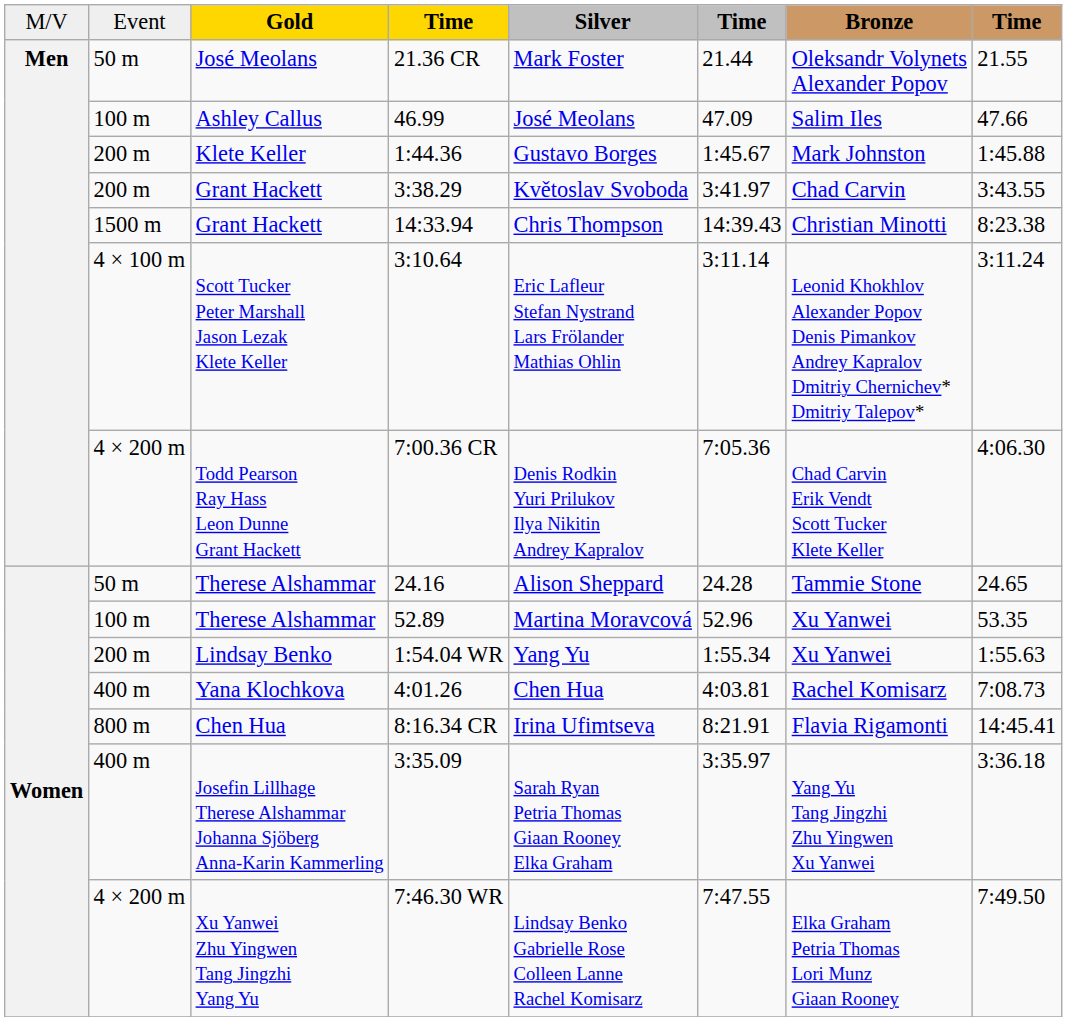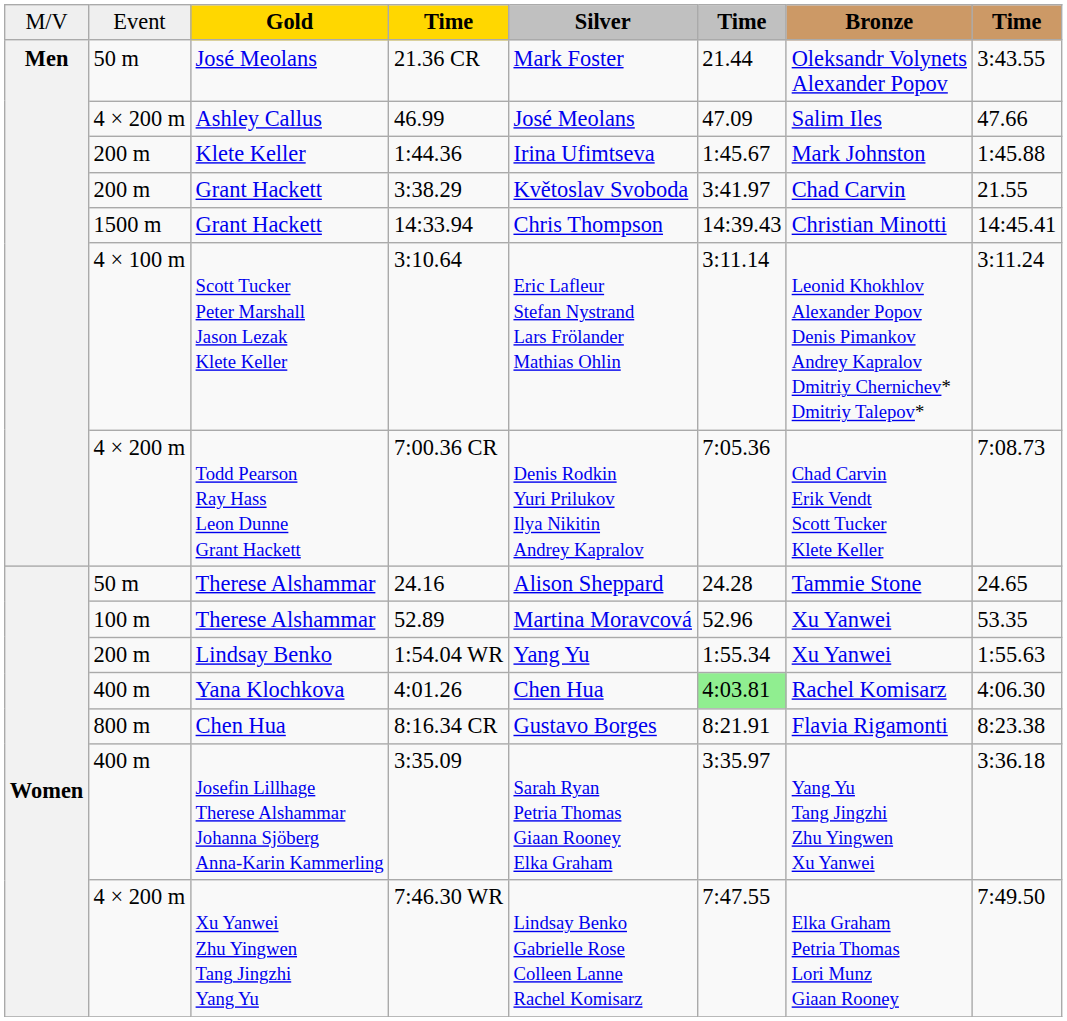 <table class="wikitable">
 <tr align="center">
 <td bgcolor="#efefef">M/V</td>
 <td bgcolor="#efefef">Event</td>
 <td bgcolor="gold"><strong>Gold</strong></td>
 <td bgcolor="gold"><strong>Time</strong></td>
 <td bgcolor="silver"><strong>Silver</strong></td>
 <td bgcolor="silver"><strong>Time</strong></td>
 <td bgcolor="#CC9966"><strong>Bronze</strong></td>
 <td bgcolor="#CC9966"><strong>Time</strong></td>
 </tr>
 <tr valign="top">
 <th rowspan="7">Men</th>
 <td>50 m</td>
 <td> <a href='#'>José Meolans</a></td>
 <td>21.36 CR</td>
 <td> <a href='#'>Mark Foster</a></td>
 <td>21.44</td>
 <td> <a href='#'>Oleksandr Volynets</a><br> <a href='#'>Alexander Popov</a></td>
-<td>21.55</td>
+<td>3:43.55</td>
 </tr>
 <tr valign="top">
-<td>100 m</td>
+<td>4 × 200 m</td>
 <td> <a href='#'>Ashley Callus</a></td>
 <td>46.99</td>
 <td> <a href='#'>José Meolans</a></td>
 <td>47.09</td>
 <td> <a href='#'>Salim Iles</a></td>
 <td>47.66</td>
 </tr>
 <tr valign="top">
 <td>200 m</td>
 <td> <a href='#'>Klete Keller</a></td>
 <td>1:44.36</td>
-<td> <a href='#'>Gustavo Borges</a></td>
+<td> <a href='#'>Irina Ufimtseva</a></td>
 <td>1:45.67</td>
 <td> <a href='#'>Mark Johnston</a></td>
 <td>1:45.88</td>
 </tr>
 <tr valign="top">
 <td>200 m</td>
 <td> <a href='#'>Grant Hackett</a></td>
 <td>3:38.29</td>
 <td> <a href='#'>Květoslav Svoboda</a></td>
 <td>3:41.97</td>
 <td> <a href='#'>Chad Carvin</a></td>
-<td>3:43.55</td>
+<td>21.55</td>
 </tr>
 <tr valign="top">
 <td>1500 m</td>
 <td> <a href='#'>Grant Hackett</a></td>
 <td>14:33.94</td>
 <td> <a href='#'>Chris Thompson</a></td>
 <td>14:39.43</td>
 <td> <a href='#'>Christian Minotti</a></td>
-<td>8:23.38</td>
+<td>14:45.41</td>
 </tr>
 <tr valign="top">
 <td>4 × 100 m</td>
 <td><br><small> <a href='#'>Scott Tucker</a><br><a href='#'>Peter Marshall</a><br><a href='#'>Jason Lezak</a><br><a href='#'>Klete Keller</a></small></td>
 <td>3:10.64</td>
 <td><br><small> <a href='#'>Eric Lafleur</a><br><a href='#'>Stefan Nystrand</a><br><a href='#'>Lars Frölander</a><br><a href='#'>Mathias Ohlin</a></small></td>
 <td>3:11.14</td>
 <td><br><small> <a href='#'>Leonid Khokhlov</a><br><a href='#'>Alexander Popov</a><br><a href='#'>Denis Pimankov</a><br><a href='#'>Andrey Kapralov</a> <br><a href='#'>Dmitriy Chernichev</a>* <br><a href='#'>Dmitriy Talepov</a>*</small></td>
 <td>3:11.24</td>
 </tr>
 <tr valign="top">
 <td>4 × 200 m</td>
 <td><br><small> <a href='#'>Todd Pearson</a><br><a href='#'>Ray Hass</a><br><a href='#'>Leon Dunne</a><br><a href='#'>Grant Hackett</a></small></td>
 <td>7:00.36 CR</td>
 <td><br><small> <a href='#'>Denis Rodkin</a><br><a href='#'>Yuri Prilukov</a><br><a href='#'>Ilya Nikitin</a><br><a href='#'>Andrey Kapralov</a></small></td>
 <td>7:05.36</td>
 <td><br><small> <a href='#'>Chad Carvin</a><br><a href='#'>Erik Vendt</a><br><a href='#'>Scott Tucker</a><br><a href='#'>Klete Keller</a></small></td>
-<td>4:06.30</td>
+<td>7:08.73</td>
 </tr>
 <tr>
 <th rowspan="7">Women</th>
 <td>50 m</td>
 <td> <a href='#'>Therese Alshammar</a></td>
 <td>24.16</td>
 <td> <a href='#'>Alison Sheppard</a></td>
 <td>24.28</td>
 <td> <a href='#'>Tammie Stone</a></td>
 <td>24.65</td>
 </tr>
 <tr valign="top">
 <td>100 m</td>
 <td> <a href='#'>Therese Alshammar</a></td>
 <td>52.89</td>
 <td> <a href='#'>Martina Moravcová</a></td>
 <td>52.96</td>
 <td> <a href='#'>Xu Yanwei</a></td>
 <td>53.35</td>
 </tr>
 <tr valign="top">
 <td>200 m</td>
 <td> <a href='#'>Lindsay Benko</a></td>
 <td>1:54.04 WR</td>
 <td> <a href='#'>Yang Yu</a></td>
 <td>1:55.34</td>
 <td> <a href='#'>Xu Yanwei</a></td>
 <td>1:55.63</td>
 </tr>
 <tr valign="top">
 <td>400 m</td>
 <td> <a href='#'>Yana Klochkova</a></td>
 <td>4:01.26</td>
 <td> <a href='#'>Chen Hua</a></td>
-<td>4:03.81</td>
+<td style="background: lightgreen;">4:03.81</td>
 <td> <a href='#'>Rachel Komisarz</a></td>
-<td>7:08.73</td>
+<td>4:06.30</td>
 </tr>
 <tr valign="top">
 <td>800 m</td>
 <td> <a href='#'>Chen Hua</a></td>
 <td>8:16.34 CR</td>
-<td> <a href='#'>Irina Ufimtseva</a></td>
+<td> <a href='#'>Gustavo Borges</a></td>
 <td>8:21.91</td>
 <td> <a href='#'>Flavia Rigamonti</a></td>
-<td>14:45.41</td>
+<td>8:23.38</td>
 </tr>
 <tr valign="top">
 <td>400 m</td>
 <td><br><small> <a href='#'>Josefin Lillhage</a><br><a href='#'>Therese Alshammar</a><br><a href='#'>Johanna Sjöberg</a><br><a href='#'>Anna-Karin Kammerling</a></small></td>
 <td>3:35.09</td>
 <td><br><small> <a href='#'>Sarah Ryan</a><br><a href='#'>Petria Thomas</a><br><a href='#'>Giaan Rooney</a><br><a href='#'>Elka Graham</a></small></td>
 <td>3:35.97</td>
 <td><br><small> <a href='#'>Yang Yu</a><br><a href='#'>Tang Jingzhi</a><br><a href='#'>Zhu Yingwen</a><br><a href='#'>Xu Yanwei</a></small></td>
 <td>3:36.18</td>
 </tr>
 <tr valign="top">
 <td>4 × 200 m</td>
 <td><br><small> <a href='#'>Xu Yanwei</a><br><a href='#'>Zhu Yingwen</a><br><a href='#'>Tang Jingzhi</a><br><a href='#'>Yang Yu</a></small></td>
 <td>7:46.30 WR</td>
 <td><br><small> <a href='#'>Lindsay Benko</a><br><a href='#'>Gabrielle Rose</a><br><a href='#'>Colleen Lanne</a><br><a href='#'>Rachel Komisarz</a></small></td>
 <td>7:47.55</td>
 <td><br><small> <a href='#'>Elka Graham</a><br><a href='#'>Petria Thomas</a><br><a href='#'>Lori Munz</a><br><a href='#'>Giaan Rooney</a></small></td>
 <td>7:49.50</td>
 </tr>
 </table>
